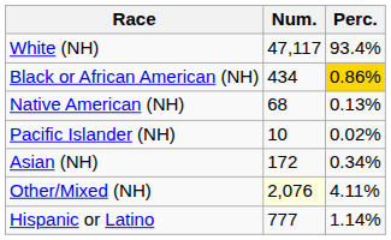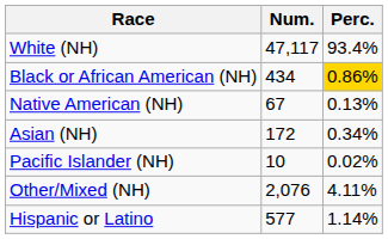 <table class="wikitable">
 <tr>
 <th>Race</th>
 <th>Num.</th>
 <th>Perc.</th>
 </tr>
 <tr>
 <td><a href='#'>White</a> (NH)</td>
 <td>47,117</td>
 <td>93.4%</td>
 </tr>
 <tr>
 <td><a href='#'>Black or African American</a> (NH)</td>
 <td>434</td>
 <td style="background: gold;">0.86%</td>
 </tr>
 <tr>
 <td><a href='#'>Native American</a> (NH)</td>
-<td>68</td>
+<td>67</td>
 <td>0.13%</td>
+</tr>
+<tr>
+<td><a href='#'>Asian</a> (NH)</td>
+<td>172</td>
+<td>0.34%</td>
 </tr>
 <tr>
 <td><a href='#'>Pacific Islander</a> (NH)</td>
 <td>10</td>
 <td>0.02%</td>
 </tr>
 <tr>
-<td><a href='#'>Asian</a> (NH)</td>
-<td>172</td>
-<td>0.34%</td>
-</tr>
-<tr>
 <td><a href='#'>Other/Mixed</a> (NH)</td>
-<td style="background: lightyellow;">2,076</td>
+<td>2,076</td>
 <td>4.11%</td>
 </tr>
 <tr>
 <td><a href='#'>Hispanic</a> or <a href='#'>Latino</a></td>
-<td>777</td>
+<td>577</td>
 <td>1.14%</td>
 </tr>
 </table>
